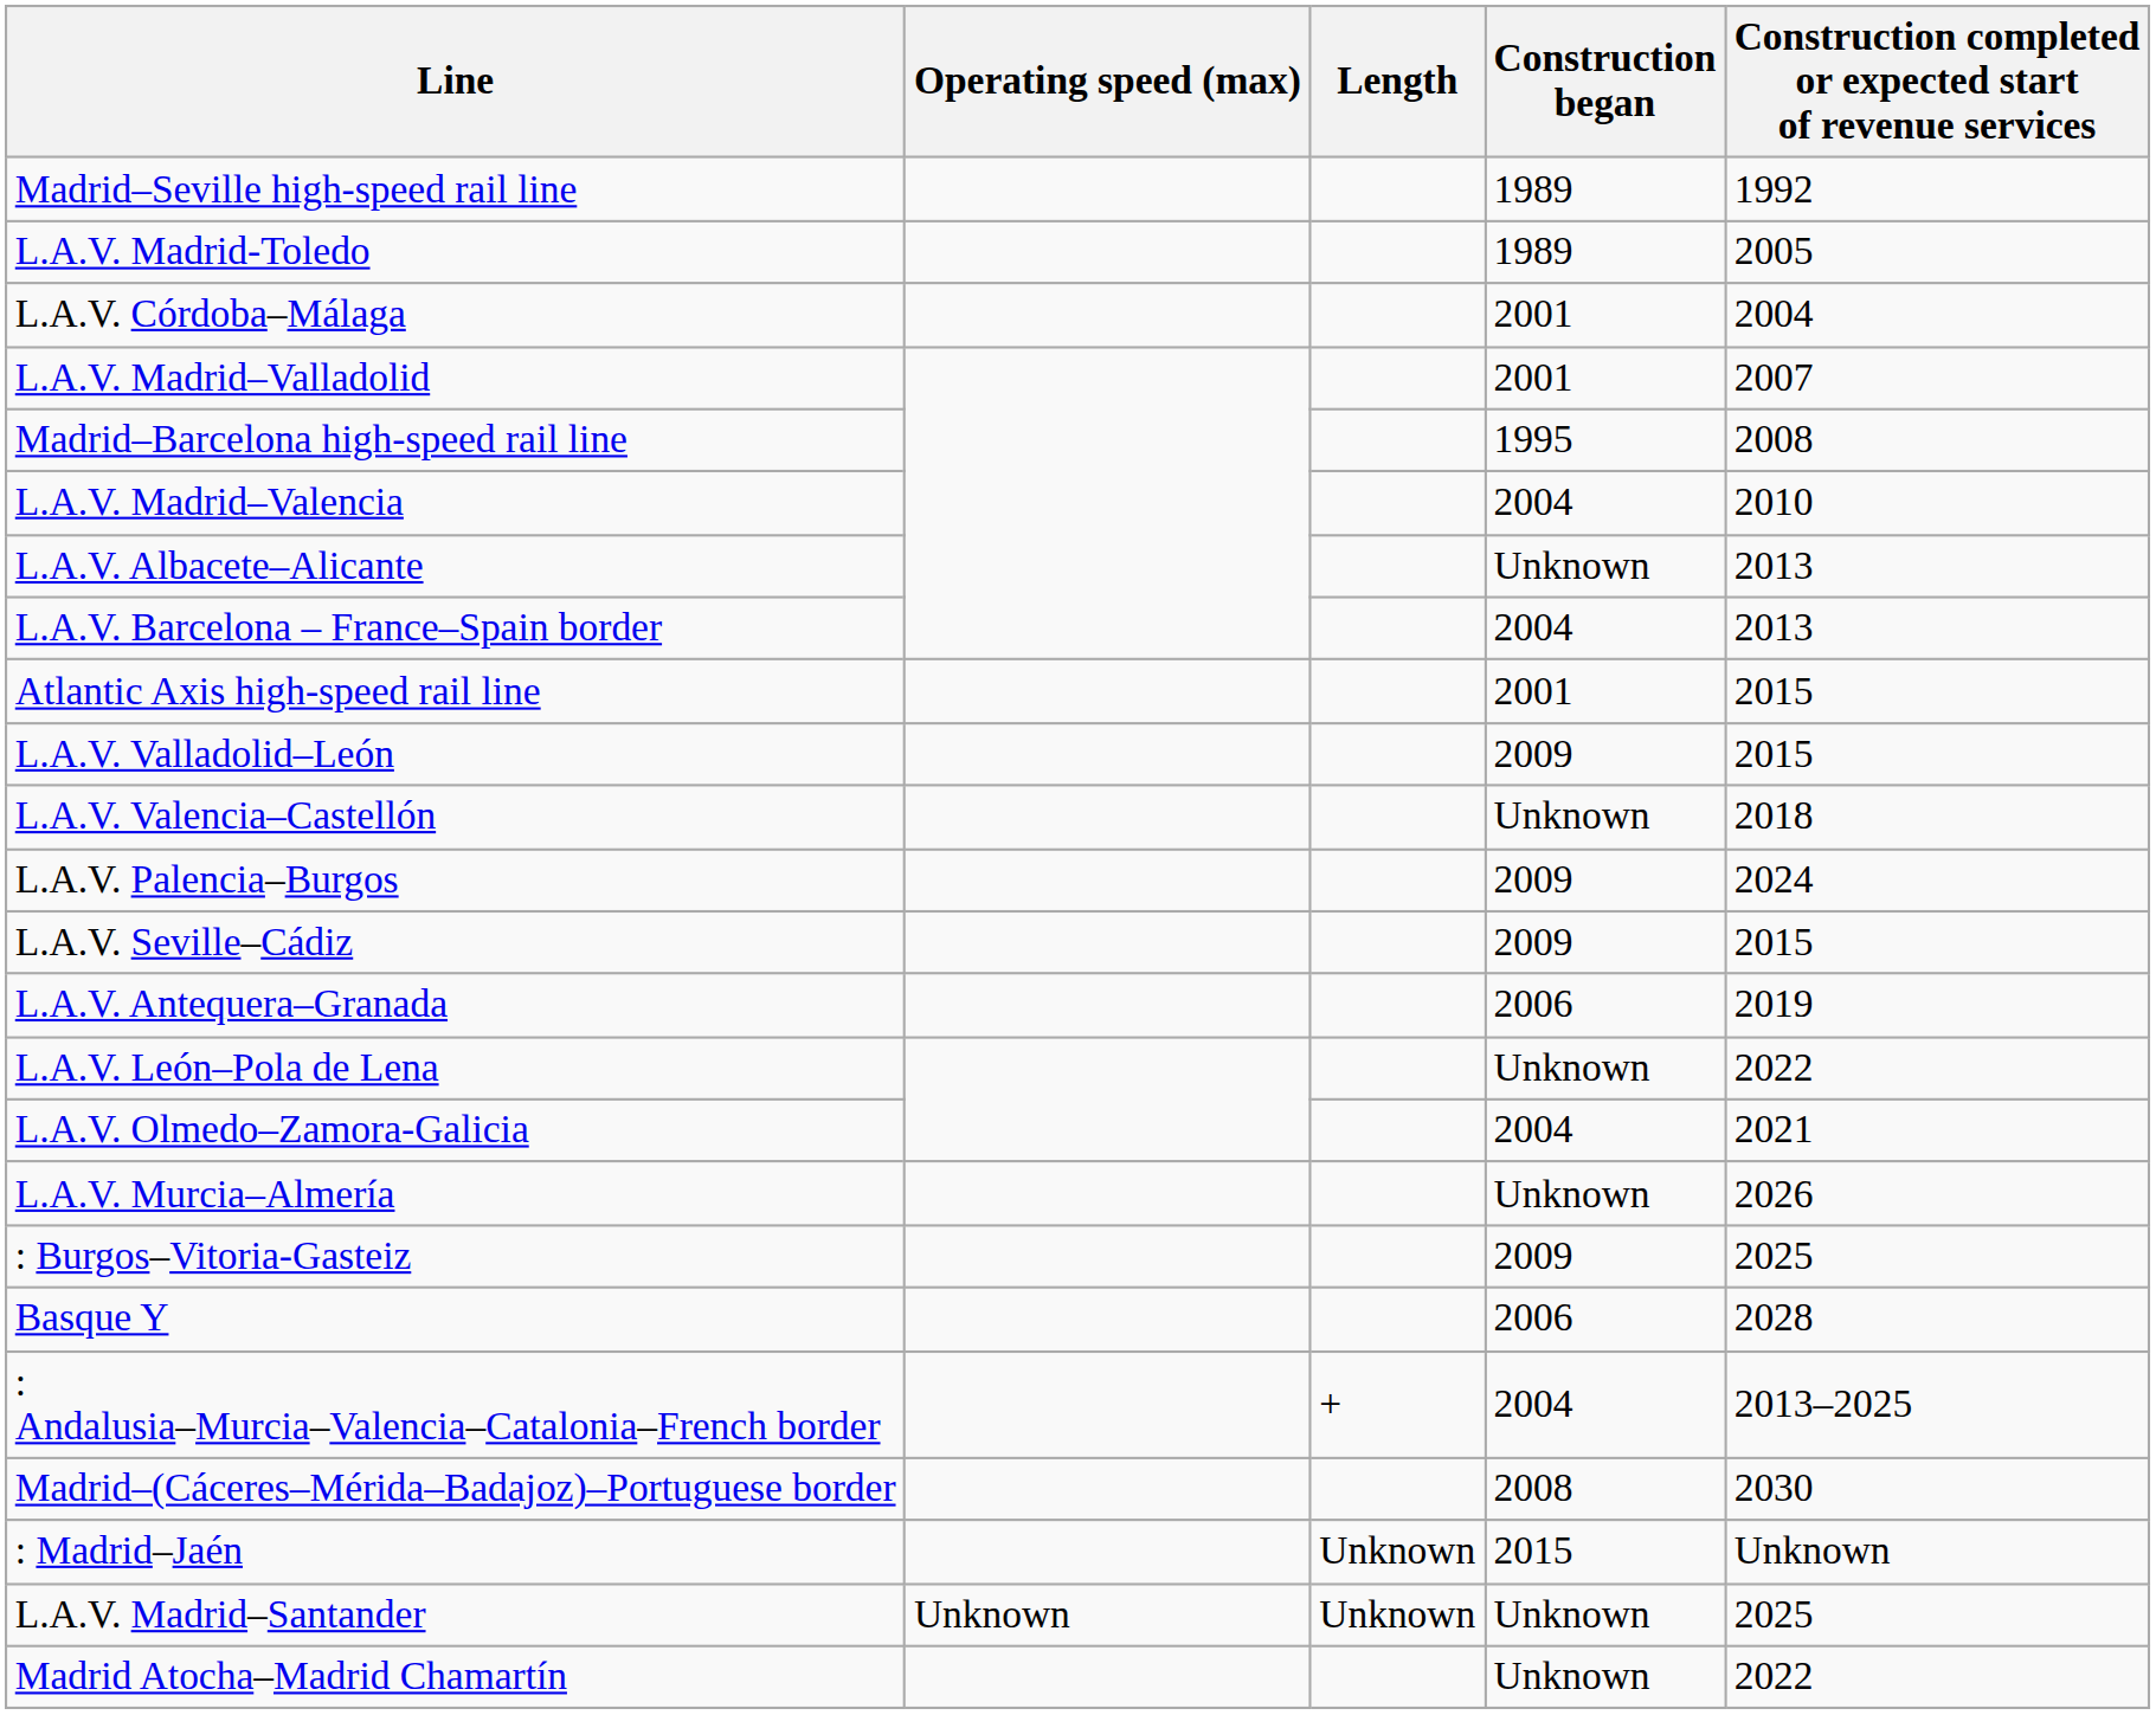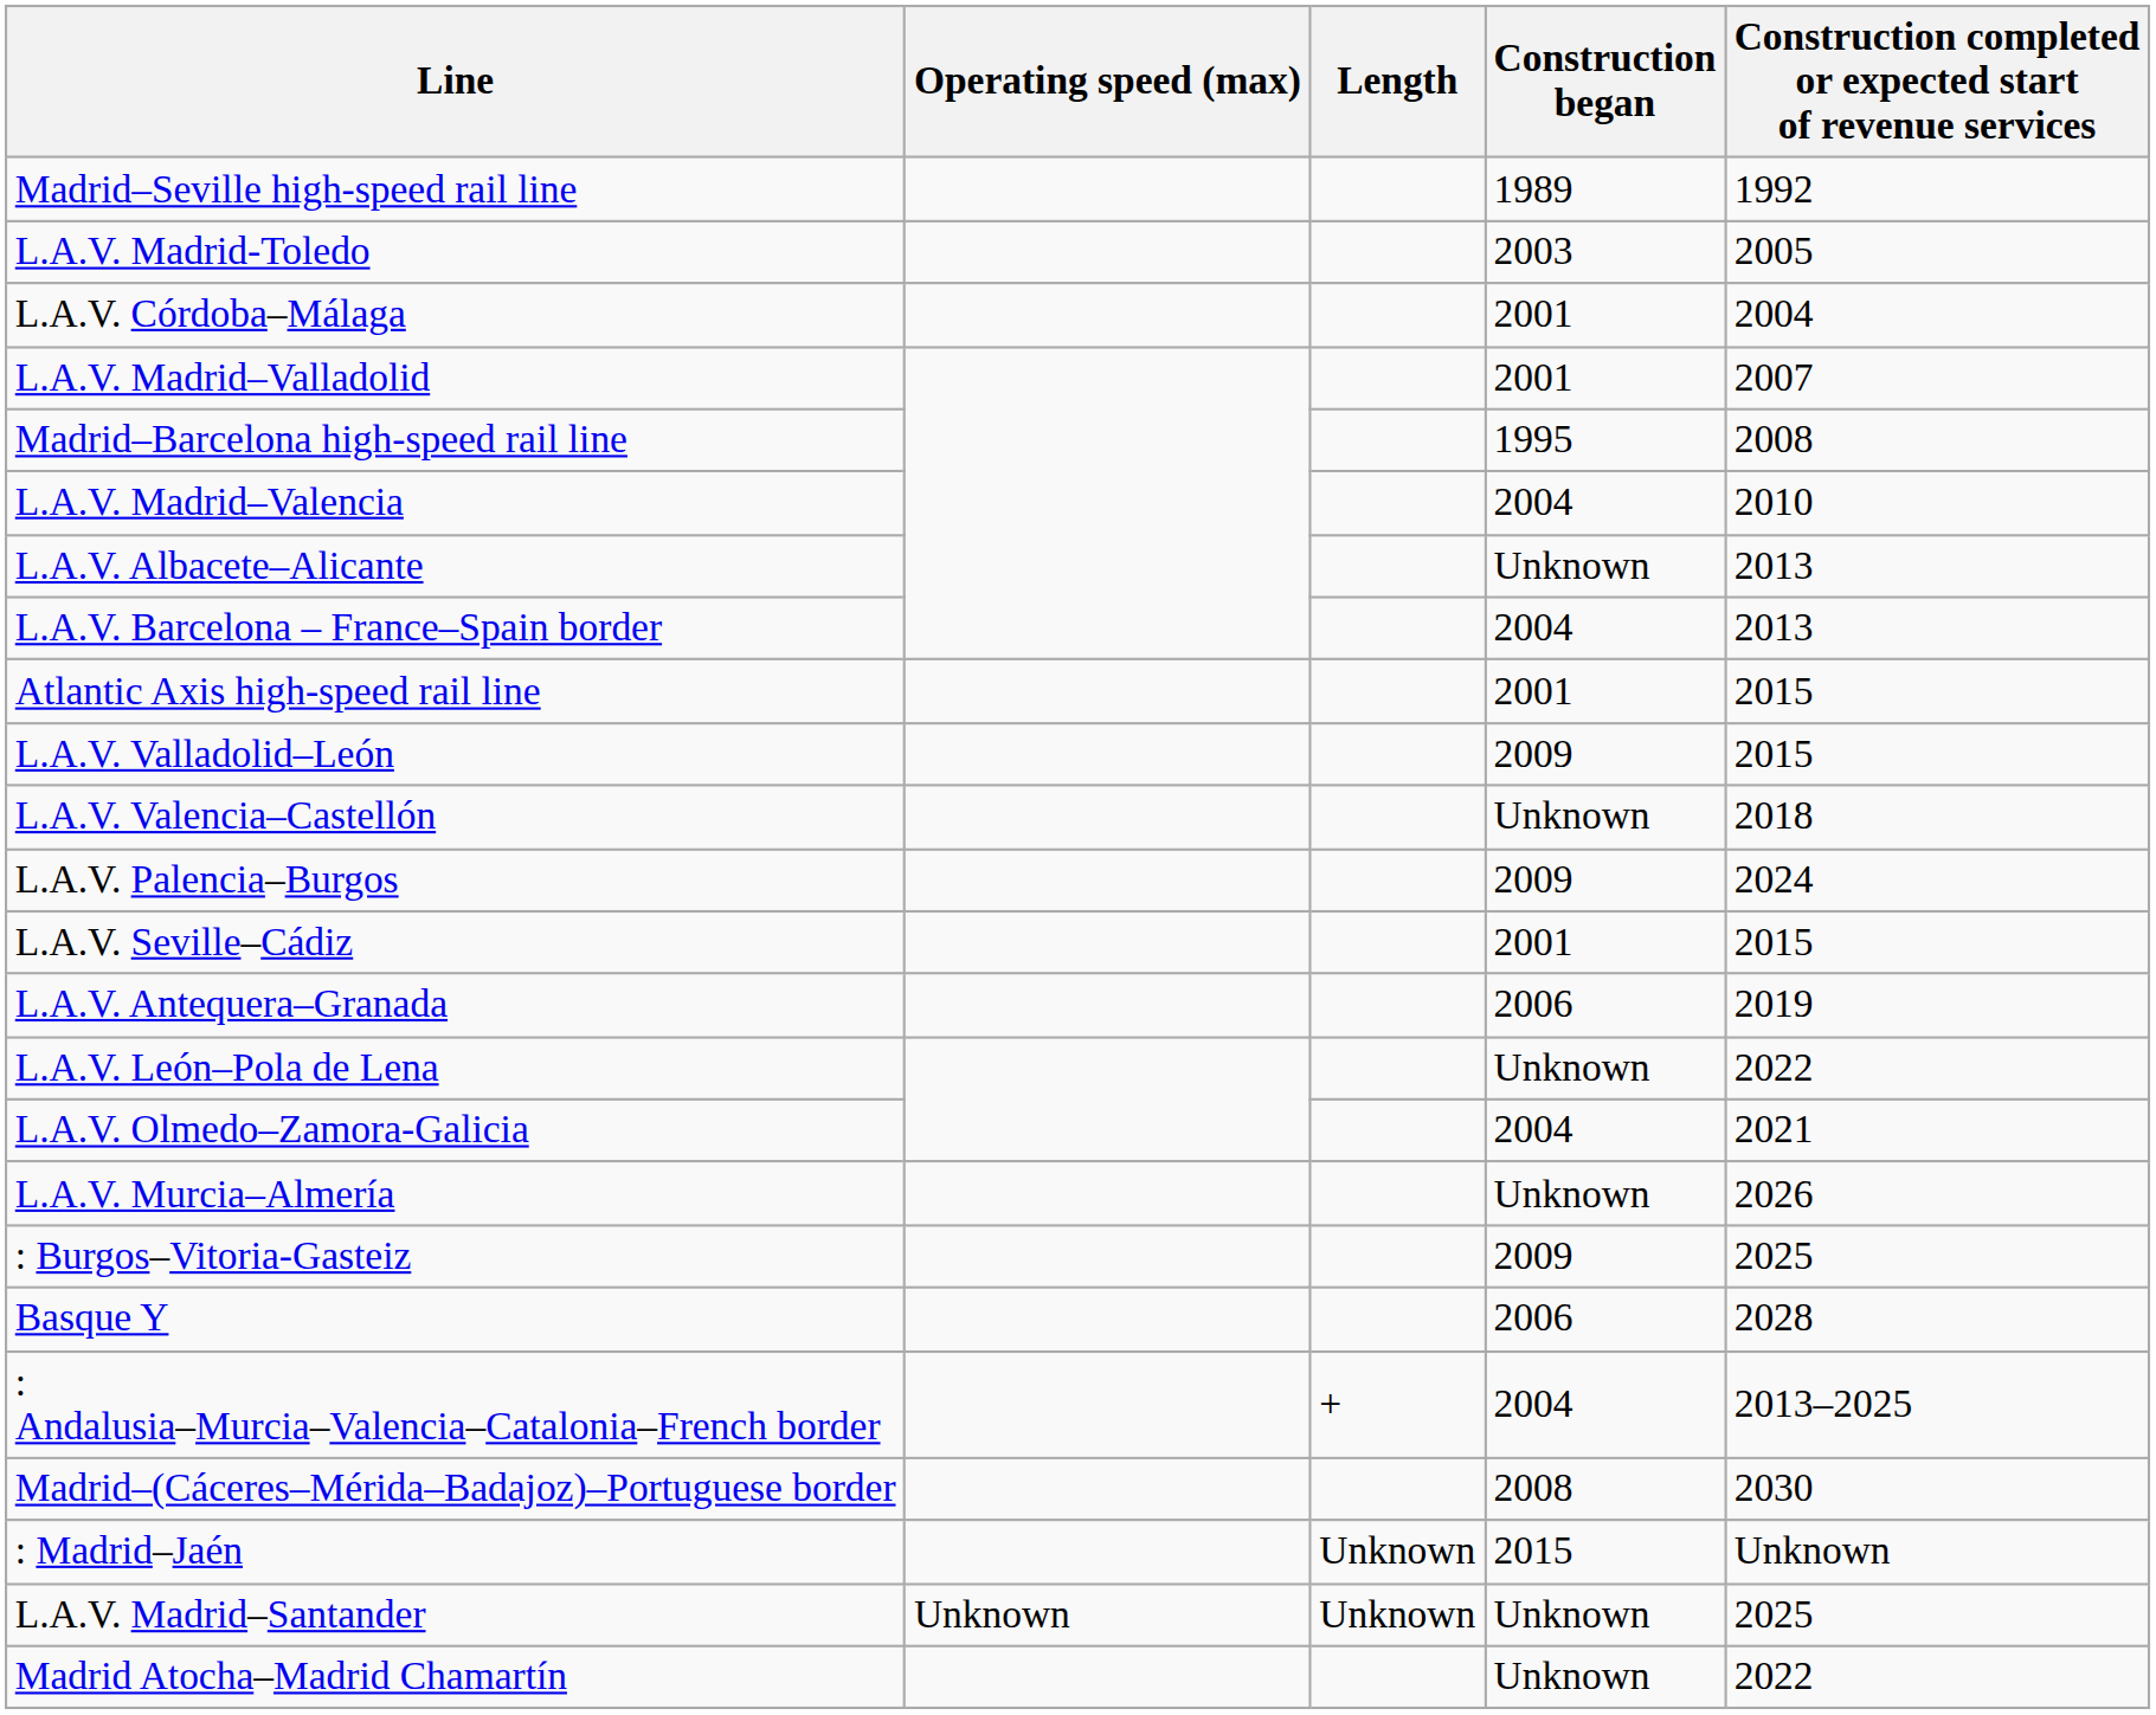 <table class="wikitable sortable">
 <tr>
 <th>Line</th>
 <th>Operating speed (max)</th>
 <th>Length</th>
 <th>Construction<br>began</th>
 <th>Construction completed<br> or expected start<br>of revenue services</th>
 </tr>
 <tr>
 <td><a href='#'>Madrid–Seville high-speed rail line</a></td>
 <td></td>
 <td></td>
 <td>1989</td>
 <td>1992</td>
 </tr>
 <tr>
 <td><a href='#'>L.A.V. Madrid-Toledo</a></td>
 <td></td>
 <td></td>
-<td>1989</td>
+<td>2003</td>
 <td>2005</td>
 </tr>
 <tr>
 <td>L.A.V. <a href='#'>Córdoba</a>–<a href='#'>Málaga</a></td>
 <td></td>
 <td></td>
 <td>2001</td>
 <td>2004</td>
 </tr>
 <tr>
 <td><a href='#'>L.A.V. Madrid–Valladolid</a></td>
 <td rowspan="5"></td>
 <td></td>
 <td>2001</td>
 <td>2007</td>
 </tr>
 <tr>
 <td><a href='#'>Madrid–Barcelona high-speed rail line</a></td>
 <td></td>
 <td>1995</td>
 <td>2008</td>
 </tr>
 <tr>
 <td><a href='#'>L.A.V. Madrid–Valencia</a></td>
 <td></td>
 <td>2004</td>
 <td>2010</td>
 </tr>
 <tr>
 <td><a href='#'>L.A.V. Albacete–Alicante</a></td>
 <td></td>
 <td>Unknown</td>
 <td>2013</td>
 </tr>
 <tr>
 <td><a href='#'>L.A.V. Barcelona – France–Spain border</a></td>
 <td></td>
 <td>2004</td>
 <td>2013</td>
 </tr>
 <tr>
 <td><a href='#'>Atlantic Axis high-speed rail line</a></td>
 <td></td>
 <td></td>
 <td>2001</td>
 <td>2015</td>
 </tr>
 <tr>
 <td><a href='#'>L.A.V. Valladolid–León</a></td>
 <td></td>
 <td></td>
 <td>2009</td>
 <td>2015</td>
 </tr>
 <tr>
 <td><a href='#'>L.A.V. Valencia–Castellón</a></td>
 <td></td>
 <td></td>
 <td>Unknown</td>
 <td>2018</td>
 </tr>
 <tr>
 <td>L.A.V. <a href='#'>Palencia</a>–<a href='#'>Burgos</a></td>
 <td></td>
 <td></td>
 <td>2009</td>
 <td>2024</td>
 </tr>
 <tr>
 <td>L.A.V. <a href='#'>Seville</a>–<a href='#'>Cádiz</a></td>
 <td></td>
 <td></td>
-<td>2009</td>
+<td>2001</td>
 <td>2015</td>
 </tr>
 <tr>
 <td><a href='#'>L.A.V. Antequera–Granada</a></td>
 <td></td>
 <td></td>
 <td>2006</td>
 <td>2019</td>
 </tr>
 <tr>
 <td><a href='#'>L.A.V. León–Pola de Lena</a></td>
 <td rowspan="2"></td>
 <td></td>
 <td>Unknown</td>
 <td data-sort-value=2020-07-01>2022</td>
 </tr>
 <tr>
 <td><a href='#'>L.A.V. Olmedo–Zamora-Galicia</a></td>
 <td></td>
 <td>2004</td>
 <td>2021</td>
 </tr>
 <tr>
 <td><a href='#'>L.A.V. Murcia–Almería</a></td>
 <td></td>
 <td></td>
 <td>Unknown</td>
 <td>2026</td>
 </tr>
 <tr>
 <td>: <a href='#'>Burgos</a>–<a href='#'>Vitoria-Gasteiz</a></td>
 <td></td>
 <td></td>
 <td>2009</td>
 <td>2025</td>
 </tr>
 <tr>
 <td><a href='#'>Basque Y</a></td>
 <td></td>
 <td></td>
 <td>2006</td>
 <td>2028</td>
 </tr>
 <tr>
 <td>:<br><a href='#'>Andalusia</a>–<a href='#'>Murcia</a>–<a href='#'>Valencia</a>–<a href='#'>Catalonia</a>–<a href='#'>French border</a></td>
 <td></td>
 <td>+</td>
 <td>2004</td>
 <td>2013–2025</td>
 </tr>
 <tr>
 <td><a href='#'>Madrid–(Cáceres–Mérida–Badajoz)–Portuguese border</a></td>
 <td></td>
 <td></td>
 <td>2008</td>
 <td data-sort-value=2020-07-01>2030</td>
 </tr>
 <tr>
 <td>: <a href='#'>Madrid</a>–<a href='#'>Jaén</a></td>
 <td></td>
 <td>Unknown</td>
 <td>2015</td>
 <td data-sort-value=2040-01-01>Unknown</td>
 </tr>
 <tr>
 <td>L.A.V. <a href='#'>Madrid</a>–<a href='#'>Santander</a></td>
 <td>Unknown</td>
 <td>Unknown</td>
 <td>Unknown</td>
 <td>2025</td>
 </tr>
 <tr>
 <td><a href='#'>Madrid Atocha</a>–<a href='#'>Madrid Chamartín</a></td>
 <td></td>
 <td></td>
 <td>Unknown</td>
 <td>2022</td>
 </tr>
 </table>
